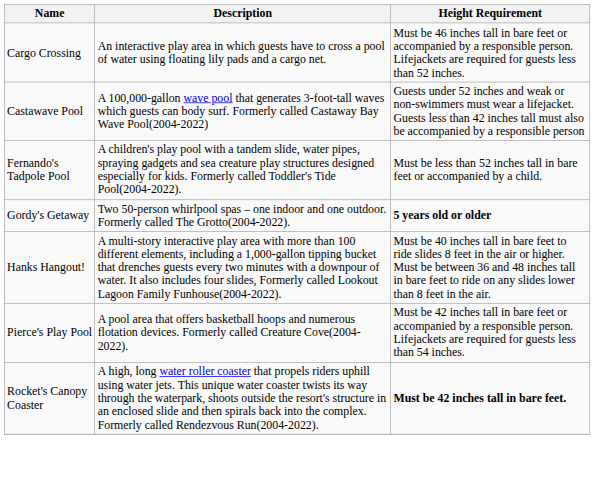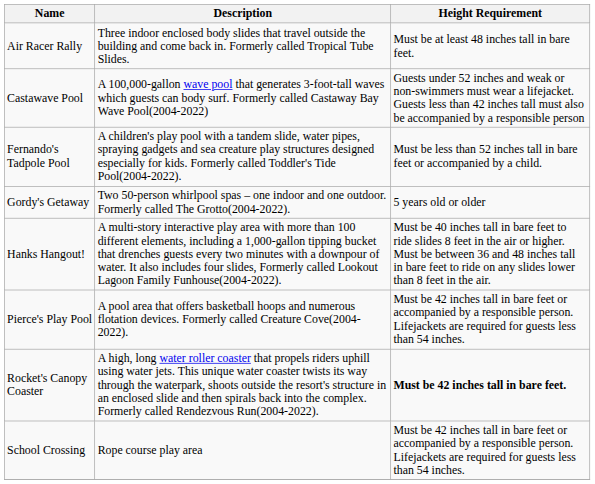 <table class="wikitable sortable" style="width: 50%">
 <tr>
 <th scope="col" width="115">Name</th>
 <th>Description</th>
 <th>Height Requirement</th>
 </tr>
 <tr>
-<td>Cargo Crossing</td>
-<td>An interactive play area in which guests have to cross a pool of water using floating lily pads and a cargo net.</td>
-<td>Must be 46 inches tall in bare feet or accompanied by a responsible person. Lifejackets are required for guests less than 52 inches.</td>
+<td>Air Racer Rally</td>
+<td>Three indoor enclosed body slides that travel outside the building and come back in. Formerly called Tropical Tube Slides.</td>
+<td>Must be at least 48 inches tall in bare feet.</td>
 </tr>
 <tr>
 <td>Castawave Pool</td>
 <td>A 100,000-gallon <a href='#'>wave pool</a> that generates 3-foot-tall waves which guests can body surf. Formerly called  Castaway Bay Wave Pool(2004-2022)</td>
 <td>Guests under 52 inches and weak or non-swimmers must wear a lifejacket. Guests less than 42 inches tall must also be accompanied by a responsible person</td>
 </tr>
 <tr>
 <td>Fernando's Tadpole Pool</td>
 <td>A children's play pool with a tandem slide, water pipes, spraying gadgets and sea creature play structures designed especially for kids. Formerly called Toddler's Tide Pool(2004-2022).</td>
 <td>Must be less than 52 inches tall in bare feet or accompanied by a child.</td>
 </tr>
 <tr>
 <td>Gordy's Getaway</td>
 <td>Two 50-person whirlpool spas – one indoor and one outdoor. Formerly called The Grotto(2004-2022).</td>
-<td><strong>5 years old or older</strong></td>
+<td>5 years old or older</td>
 </tr>
 <tr>
 <td>Hanks Hangout!</td>
 <td>A multi-story interactive play area with more than 100 different elements, including a 1,000-gallon tipping bucket that drenches guests every two minutes with a downpour of water. It also includes four slides, Formerly called Lookout Lagoon Family Funhouse(2004-2022).</td>
 <td>Must be 40 inches tall in bare feet to ride slides 8 feet in the air or higher. Must be between 36 and 48 inches tall in bare feet to ride on any slides lower than 8 feet in the air.</td>
 </tr>
 <tr>
 <td>Pierce's Play Pool</td>
 <td>A pool area that offers basketball hoops and numerous flotation devices. Formerly called Creature Cove(2004-2022).</td>
 <td>Must be 42 inches tall in bare feet or accompanied by a responsible person. Lifejackets are required for guests less than 54 inches.</td>
 </tr>
 <tr>
 <td>Rocket's Canopy Coaster</td>
 <td>A  high,  long <a href='#'>water roller coaster</a> that propels riders uphill using water jets. This unique water coaster twists its way through the waterpark, shoots outside the resort's structure in an enclosed slide and then spirals back into the complex. Formerly called Rendezvous Run(2004-2022).</td>
 <td><strong>Must be 42 inches tall in bare feet.</strong></td>
 </tr>
 <tr>
+<td>School Crossing</td>
+<td>Rope course play area</td>
+<td>Must be 42 inches tall in bare feet or accompanied by a responsible person. Lifejackets are required for guests less than 54 inches.</td>
+</tr>
+<tr>
 </tr>
 </table>
